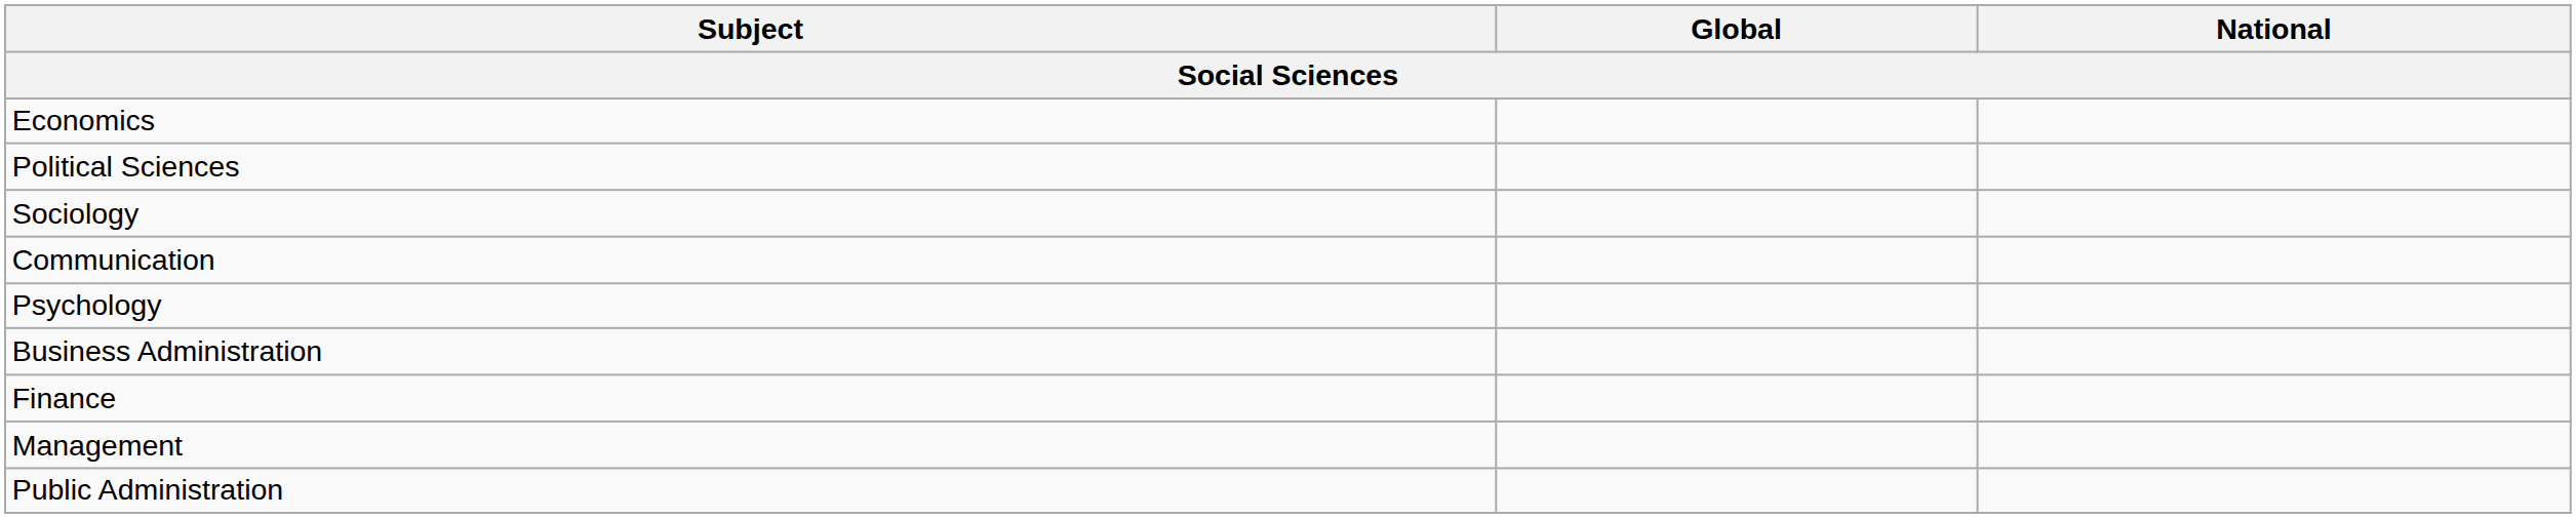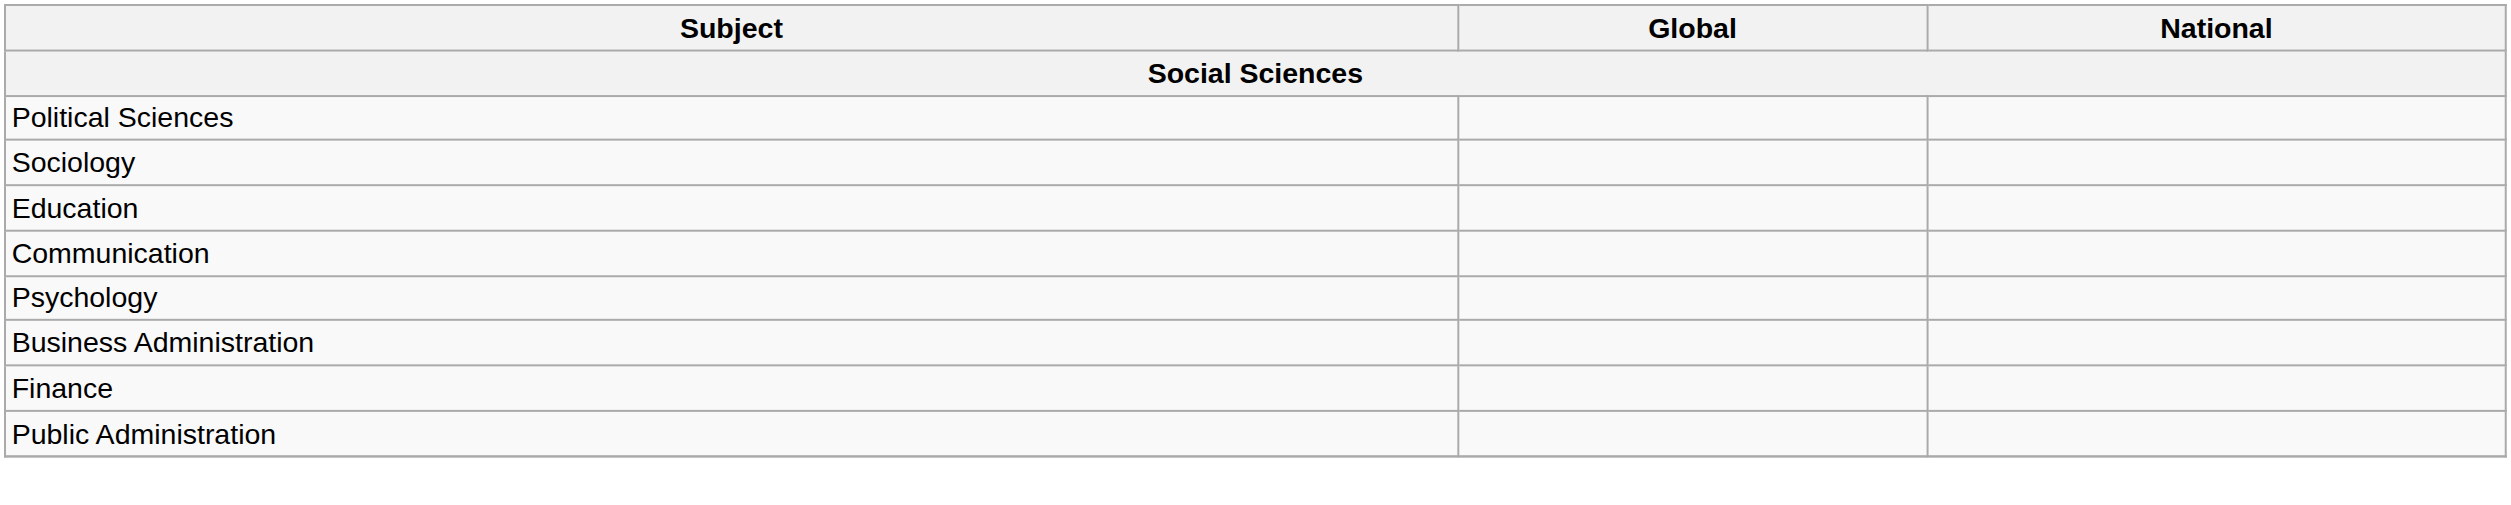 <table class="wikitable sortable" style="width: 100%; font-size: 90%">
 <tr>
 <th>Subject</th>
 <th>Global</th>
 <th>National</th>
 </tr>
 <tr>
 <th colspan="3">Social Sciences</th>
 </tr>
 <tr>
-<td>Economics</td>
-<td data-sort-value="76–100"></td>
-<td data-sort-value="2–3"></td>
-</tr>
-<tr>
 <td>Political Sciences</td>
 <td data-sort-value="37"></td>
 <td data-sort-value="1"></td>
 </tr>
 <tr>
 <td>Sociology</td>
 <td data-sort-value="76–100"></td>
 <td data-sort-value="3"></td>
+</tr>
+<tr>
+<td>Education</td>
+<td data-sort-value="201–300"></td>
+<td data-sort-value="8–15"></td>
 </tr>
 <tr>
 <td>Communication</td>
 <td data-sort-value="38"></td>
 <td data-sort-value="3"></td>
 </tr>
 <tr>
 <td>Psychology</td>
 <td data-sort-value="151–200"></td>
 <td data-sort-value="12–17"></td>
 </tr>
 <tr>
 <td>Business Administration</td>
 <td data-sort-value="101–150"></td>
 <td data-sort-value="1–2"></td>
 </tr>
 <tr>
 <td>Finance</td>
 <td data-sort-value="51–75"></td>
 <td data-sort-value="1"></td>
 </tr>
 <tr>
-<td>Management</td>
-<td data-sort-value="201–300"></td>
-<td data-sort-value="4–8"></td>
-</tr>
-<tr>
 <td>Public Administration</td>
 <td data-sort-value="151–200"></td>
 <td data-sort-value="8–10"></td>
 </tr>
 <tr>
 </tr>
 </table>
